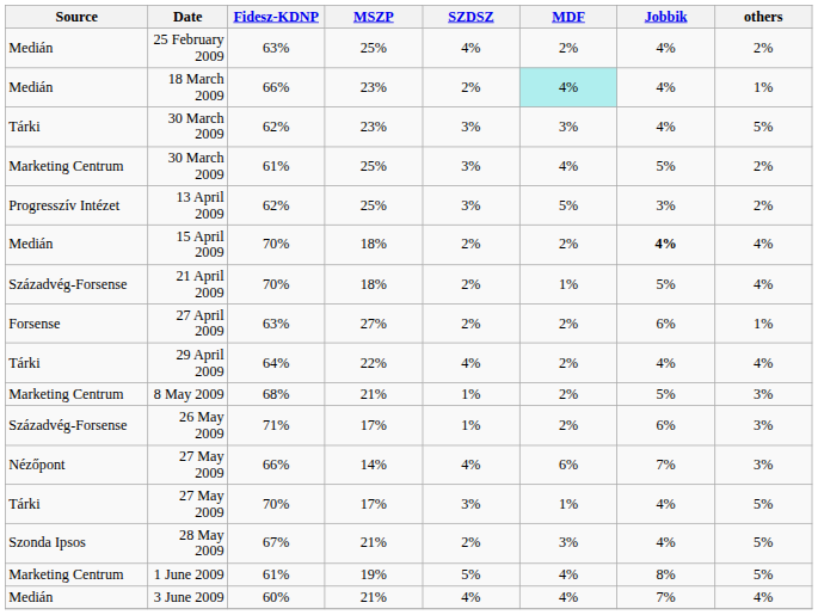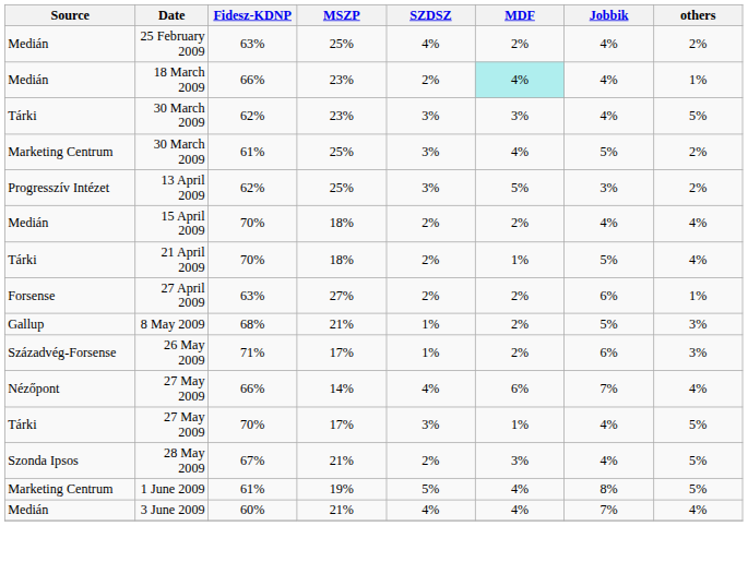 <table class="wikitable sortable" border="1">
 <tr>
 <th style="width:150px">Source</th>
 <th style="width:80px">Date</th>
 <th style="width:100px"><a href='#'>Fidesz-KDNP</a></th>
 <th style="width:100px"><a href='#'>MSZP</a></th>
 <th style="width:100px"><a href='#'>SZDSZ</a></th>
 <th style="width:100px"><a href='#'>MDF</a></th>
 <th style="width:100px"><a href='#'>Jobbik</a></th>
 <th style="width:100px">others</th>
 </tr>
 <tr>
 <td>Medián</td>
 <td align="right">25 February 2009</td>
 <td align="center">63%</td>
 <td align="center">25%</td>
 <td align="center">4%</td>
 <td align="center">2%</td>
 <td align="center">4%</td>
 <td align="center">2%</td>
 </tr>
 <tr>
 <td>Medián</td>
 <td align="right">18 March 2009</td>
 <td align="center">66%</td>
 <td align="center">23%</td>
 <td align="center">2%</td>
 <td align="center" style="background: paleturquoise;">4%</td>
 <td align="center">4%</td>
 <td align="center">1%</td>
 </tr>
 <tr>
 <td>Tárki</td>
 <td align="right">30 March 2009</td>
 <td align="center">62%</td>
 <td align="center">23%</td>
 <td align="center">3%</td>
 <td align="center">3%</td>
 <td align="center">4%</td>
 <td align="center">5%</td>
 </tr>
 <tr>
 <td>Marketing Centrum</td>
 <td align="right">30 March 2009</td>
 <td align="center">61%</td>
 <td align="center">25%</td>
 <td align="center">3%</td>
 <td align="center">4%</td>
 <td align="center">5%</td>
 <td align="center">2%</td>
 </tr>
 <tr>
 <td>Progresszív Intézet</td>
 <td align="right">13 April 2009</td>
 <td align="center">62%</td>
 <td align="center">25%</td>
 <td align="center">3%</td>
 <td align="center">5%</td>
 <td align="center">3%</td>
 <td align="center">2%</td>
 </tr>
 <tr>
 <td>Medián</td>
 <td align="right">15 April 2009</td>
 <td align="center">70%</td>
 <td align="center">18%</td>
 <td align="center">2%</td>
 <td align="center">2%</td>
-<td align="center"><strong>4%</strong></td>
+<td align="center">4%</td>
 <td align="center">4%</td>
 </tr>
 <tr>
-<td>Századvég-Forsense</td>
+<td>Tárki</td>
 <td align="right">21 April 2009</td>
 <td align="center">70%</td>
 <td align="center">18%</td>
 <td align="center">2%</td>
 <td align="center">1%</td>
 <td align="center">5%</td>
 <td align="center">4%</td>
 </tr>
 <tr>
 <td>Forsense</td>
 <td align="right">27 April 2009</td>
 <td align="center">63%</td>
 <td align="center">27%</td>
 <td align="center">2%</td>
 <td align="center">2%</td>
 <td align="center">6%</td>
 <td align="center">1%</td>
 </tr>
 <tr>
-<td>Tárki</td>
-<td align="right">29 April 2009</td>
-<td align="center">64%</td>
-<td align="center">22%</td>
-<td align="center">4%</td>
-<td align="center">2%</td>
-<td align="center">4%</td>
-<td align="center">4%</td>
-</tr>
-<tr>
-<td>Marketing Centrum</td>
+<td>Gallup</td>
 <td align="right">8 May 2009</td>
 <td align="center">68%</td>
 <td align="center">21%</td>
 <td align="center">1%</td>
 <td align="center">2%</td>
 <td align="center">5%</td>
 <td align="center">3%</td>
 </tr>
 <tr>
 <td>Századvég-Forsense</td>
 <td align="right">26 May 2009</td>
 <td align="center">71%</td>
 <td align="center">17%</td>
 <td align="center">1%</td>
 <td align="center">2%</td>
 <td align="center">6%</td>
 <td align="center">3%</td>
 </tr>
 <tr>
 <td>Nézőpont</td>
 <td align="right">27 May 2009</td>
 <td align="center">66%</td>
 <td align="center">14%</td>
 <td align="center">4%</td>
 <td align="center">6%</td>
 <td align="center">7%</td>
-<td align="center">3%</td>
+<td align="center">4%</td>
 </tr>
 <tr>
 <td>Tárki</td>
 <td align="right">27 May 2009</td>
 <td align="center">70%</td>
 <td align="center">17%</td>
 <td align="center">3%</td>
 <td align="center">1%</td>
 <td align="center">4%</td>
 <td align="center">5%</td>
 </tr>
 <tr>
 <td>Szonda Ipsos</td>
 <td align="right">28 May 2009</td>
 <td align="center">67%</td>
 <td align="center">21%</td>
 <td align="center">2%</td>
 <td align="center">3%</td>
 <td align="center">4%</td>
 <td align="center">5%</td>
 </tr>
 <tr>
 <td>Marketing Centrum</td>
 <td align="right">1 June 2009</td>
 <td align="center">61%</td>
 <td align="center">19%</td>
 <td align="center">5%</td>
 <td align="center">4%</td>
 <td align="center">8%</td>
 <td align="center">5%</td>
 </tr>
 <tr>
 <td>Medián</td>
 <td align="right">3 June 2009</td>
 <td align="center">60%</td>
 <td align="center">21%</td>
 <td align="center">4%</td>
 <td align="center">4%</td>
 <td align="center">7%</td>
 <td align="center">4%</td>
 </tr>
 <tr>
 </tr>
 </table>
